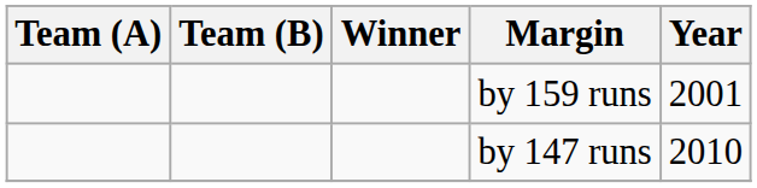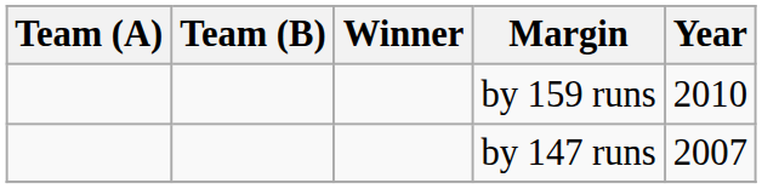 <table class="wikitable" style="margin: 1em auto 1em auto">
 <tr>
 <th>Team (A)</th>
 <th>Team (B)</th>
 <th>Winner</th>
 <th>Margin</th>
 <th>Year</th>
 </tr>
 <tr>
 <td></td>
 <td></td>
 <td></td>
 <td>by 159 runs</td>
-<td>2001</td>
+<td>2010</td>
 </tr>
 <tr>
 <td></td>
 <td></td>
 <td></td>
 <td>by 147 runs</td>
-<td>2010</td>
+<td>2007</td>
 </tr>
 <tr>
 </tr>
 </table>
